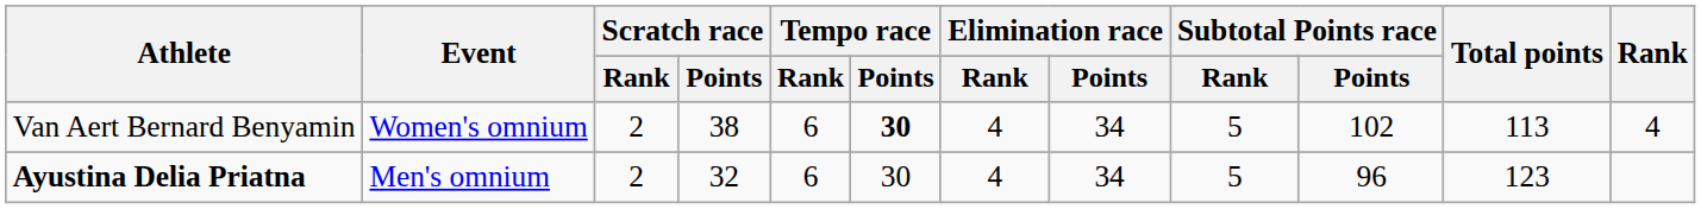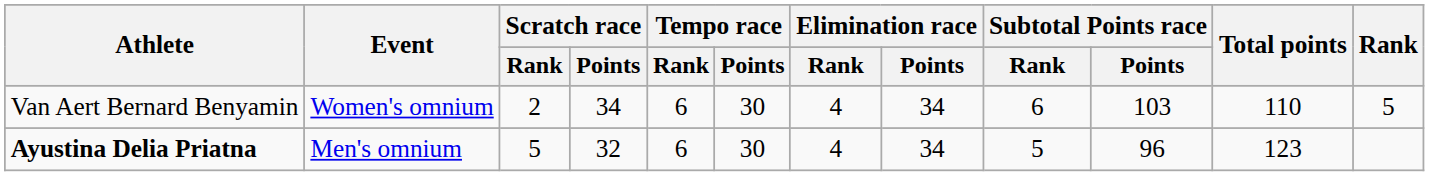 <table class=wikitable style=font-size:90%;text-align:center>
 <tr>
 <th rowspan="2">Athlete</th>
 <th rowspan="2">Event</th>
 <th colspan=2>Scratch race</th>
 <th colspan=2>Tempo race</th>
 <th colspan=2>Elimination race</th>
 <th colspan=2>Subtotal Points race</th>
 <th rowspan=2>Total points</th>
 <th rowspan=2>Rank</th>
 </tr>
 <tr style="font-size:95%">
 <th>Rank</th>
 <th>Points</th>
 <th>Rank</th>
 <th>Points</th>
 <th>Rank</th>
 <th>Points</th>
 <th>Rank</th>
 <th>Points</th>
 </tr>
 <tr>
 <td align=left>Van Aert Bernard Benyamin</td>
 <td align=left><a href='#'>Women's omnium</a></td>
 <td>2</td>
-<td>38</td>
+<td>34</td>
 <td>6</td>
-<td><strong>30</strong></td>
+<td>30</td>
 <td>4</td>
 <td>34</td>
+<td>6</td>
+<td>103</td>
+<td>110</td>
 <td>5</td>
-<td>102</td>
-<td>113</td>
-<td>4</td>
 </tr>
 <tr>
 <td align=left><strong>Ayustina Delia Priatna</strong></td>
 <td align=left><a href='#'>Men's omnium</a></td>
-<td>2</td>
+<td>5</td>
 <td>32</td>
 <td>6</td>
 <td>30</td>
 <td>4</td>
 <td>34</td>
 <td>5</td>
 <td>96</td>
 <td>123</td>
 <td></td>
 </tr>
 </table>
